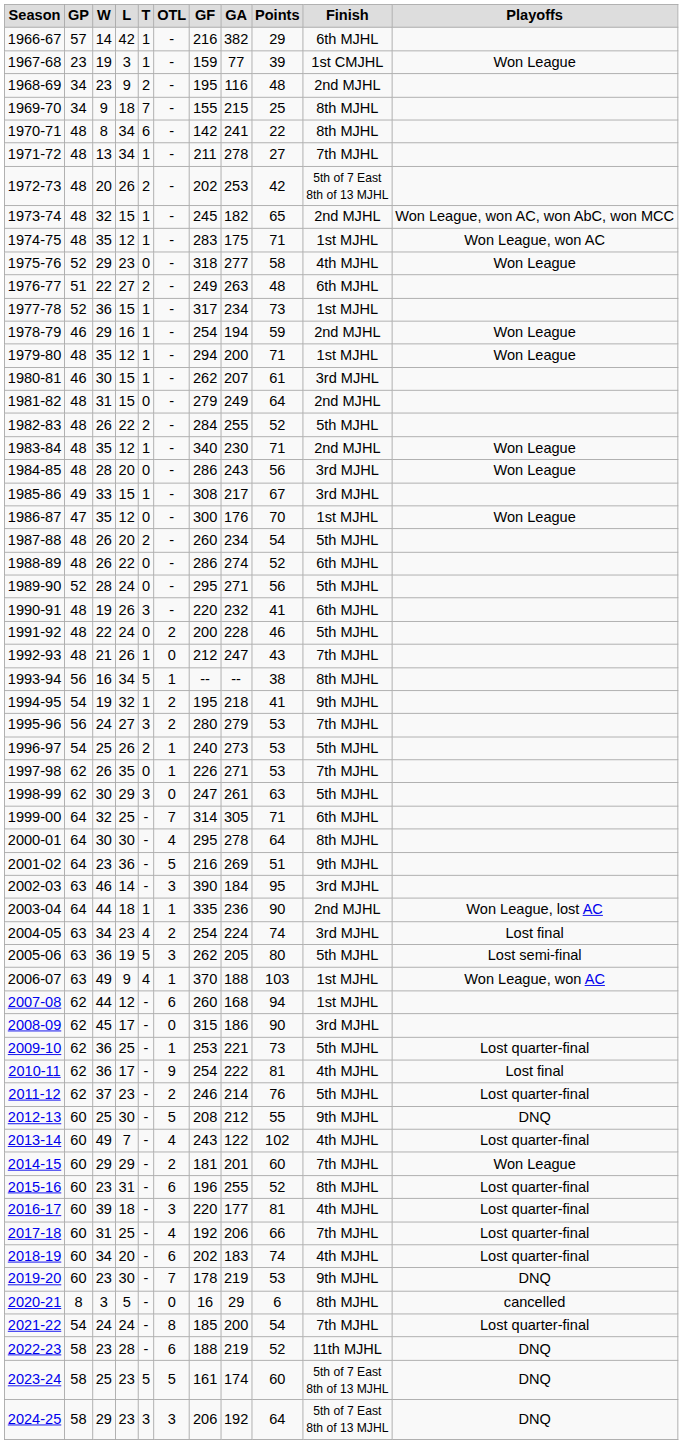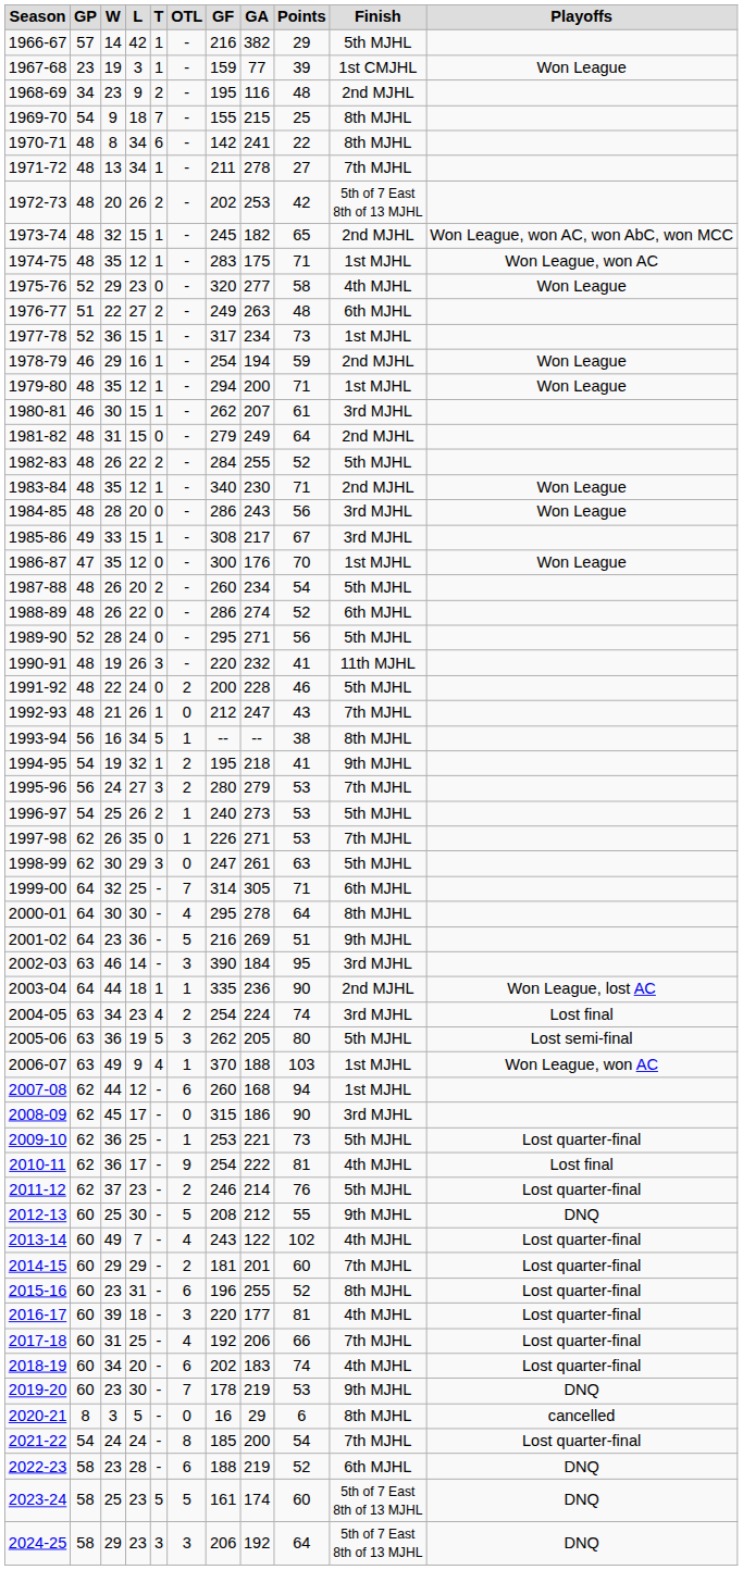 <table class="wikitable">
 <tr align="center"  bgcolor="#dddddd">
 <td><strong>Season</strong></td>
 <td><strong>GP </strong></td>
 <td><strong> W </strong></td>
 <td><strong> L </strong></td>
 <td><strong> T </strong></td>
 <td><strong>OTL</strong></td>
 <td><strong>GF </strong></td>
 <td><strong>GA </strong></td>
 <td><strong>Points</strong></td>
 <td><strong>Finish</strong></td>
 <td><strong>Playoffs</strong></td>
 </tr>
 <tr align="center">
 <td>1966-67</td>
 <td>57</td>
 <td>14</td>
 <td>42</td>
 <td>1</td>
 <td>-</td>
 <td>216</td>
 <td>382</td>
 <td>29</td>
-<td>6th MJHL</td>
+<td>5th MJHL</td>
 <td></td>
 </tr>
 <tr align="center">
 <td>1967-68</td>
 <td>23</td>
 <td>19</td>
 <td>3</td>
 <td>1</td>
 <td>-</td>
 <td>159</td>
 <td>77</td>
 <td>39</td>
 <td>1st CMJHL</td>
 <td>Won League</td>
 </tr>
 <tr align="center">
 <td>1968-69</td>
 <td>34</td>
 <td>23</td>
 <td>9</td>
 <td>2</td>
 <td>-</td>
 <td>195</td>
 <td>116</td>
 <td>48</td>
 <td>2nd MJHL</td>
 <td></td>
 </tr>
 <tr align="center">
 <td>1969-70</td>
-<td>34</td>
+<td>54</td>
 <td>9</td>
 <td>18</td>
 <td>7</td>
 <td>-</td>
 <td>155</td>
 <td>215</td>
 <td>25</td>
 <td>8th MJHL</td>
 <td></td>
 </tr>
 <tr align="center">
 <td>1970-71</td>
 <td>48</td>
 <td>8</td>
 <td>34</td>
 <td>6</td>
 <td>-</td>
 <td>142</td>
 <td>241</td>
 <td>22</td>
 <td>8th MJHL</td>
 <td></td>
 </tr>
 <tr align="center">
 <td>1971-72</td>
 <td>48</td>
 <td>13</td>
 <td>34</td>
 <td>1</td>
 <td>-</td>
 <td>211</td>
 <td>278</td>
 <td>27</td>
 <td>7th MJHL</td>
 <td></td>
 </tr>
 <tr align="center">
 <td>1972-73</td>
 <td>48</td>
 <td>20</td>
 <td>26</td>
 <td>2</td>
 <td>-</td>
 <td>202</td>
 <td>253</td>
 <td>42</td>
 <td><small>5th of 7 East<br>8th of 13 MJHL</small></td>
 <td></td>
 </tr>
 <tr align="center">
 <td>1973-74</td>
 <td>48</td>
 <td>32</td>
 <td>15</td>
 <td>1</td>
 <td>-</td>
 <td>245</td>
 <td>182</td>
 <td>65</td>
 <td>2nd MJHL</td>
 <td>Won League, won AC, won AbC, won MCC</td>
 </tr>
 <tr align="center">
 <td>1974-75</td>
 <td>48</td>
 <td>35</td>
 <td>12</td>
 <td>1</td>
 <td>-</td>
 <td>283</td>
 <td>175</td>
 <td>71</td>
 <td>1st MJHL</td>
 <td>Won League, won AC</td>
 </tr>
 <tr align="center">
 <td>1975-76</td>
 <td>52</td>
 <td>29</td>
 <td>23</td>
 <td>0</td>
 <td>-</td>
-<td>318</td>
+<td>320</td>
 <td>277</td>
 <td>58</td>
 <td>4th MJHL</td>
 <td>Won League</td>
 </tr>
 <tr align="center">
 <td>1976-77</td>
 <td>51</td>
 <td>22</td>
 <td>27</td>
 <td>2</td>
 <td>-</td>
 <td>249</td>
 <td>263</td>
 <td>48</td>
 <td>6th MJHL</td>
 <td></td>
 </tr>
 <tr align="center">
 <td>1977-78</td>
 <td>52</td>
 <td>36</td>
 <td>15</td>
 <td>1</td>
 <td>-</td>
 <td>317</td>
 <td>234</td>
 <td>73</td>
 <td>1st MJHL</td>
 <td></td>
 </tr>
 <tr align="center">
 <td>1978-79</td>
 <td>46</td>
 <td>29</td>
 <td>16</td>
 <td>1</td>
 <td>-</td>
 <td>254</td>
 <td>194</td>
 <td>59</td>
 <td>2nd MJHL</td>
 <td>Won League</td>
 </tr>
 <tr align="center">
 <td>1979-80</td>
 <td>48</td>
 <td>35</td>
 <td>12</td>
 <td>1</td>
 <td>-</td>
 <td>294</td>
 <td>200</td>
 <td>71</td>
 <td>1st MJHL</td>
 <td>Won League</td>
 </tr>
 <tr align="center">
 <td>1980-81</td>
 <td>46</td>
 <td>30</td>
 <td>15</td>
 <td>1</td>
 <td>-</td>
 <td>262</td>
 <td>207</td>
 <td>61</td>
 <td>3rd MJHL</td>
 <td></td>
 </tr>
 <tr align="center">
 <td>1981-82</td>
 <td>48</td>
 <td>31</td>
 <td>15</td>
 <td>0</td>
 <td>-</td>
 <td>279</td>
 <td>249</td>
 <td>64</td>
 <td>2nd MJHL</td>
 <td></td>
 </tr>
 <tr align="center">
 <td>1982-83</td>
 <td>48</td>
 <td>26</td>
 <td>22</td>
 <td>2</td>
 <td>-</td>
 <td>284</td>
 <td>255</td>
 <td>52</td>
 <td>5th MJHL</td>
 <td></td>
 </tr>
 <tr align="center">
 <td>1983-84</td>
 <td>48</td>
 <td>35</td>
 <td>12</td>
 <td>1</td>
 <td>-</td>
 <td>340</td>
 <td>230</td>
 <td>71</td>
 <td>2nd MJHL</td>
 <td>Won League</td>
 </tr>
 <tr align="center">
 <td>1984-85</td>
 <td>48</td>
 <td>28</td>
 <td>20</td>
 <td>0</td>
 <td>-</td>
 <td>286</td>
 <td>243</td>
 <td>56</td>
 <td>3rd MJHL</td>
 <td>Won League</td>
 </tr>
 <tr align="center">
 <td>1985-86</td>
 <td>49</td>
 <td>33</td>
 <td>15</td>
 <td>1</td>
 <td>-</td>
 <td>308</td>
 <td>217</td>
 <td>67</td>
 <td>3rd MJHL</td>
 <td></td>
 </tr>
 <tr align="center">
 <td>1986-87</td>
 <td>47</td>
 <td>35</td>
 <td>12</td>
 <td>0</td>
 <td>-</td>
 <td>300</td>
 <td>176</td>
 <td>70</td>
 <td>1st MJHL</td>
 <td>Won League</td>
 </tr>
 <tr align="center">
 <td>1987-88</td>
 <td>48</td>
 <td>26</td>
 <td>20</td>
 <td>2</td>
 <td>-</td>
 <td>260</td>
 <td>234</td>
 <td>54</td>
 <td>5th MJHL</td>
 <td></td>
 </tr>
 <tr align="center">
 <td>1988-89</td>
 <td>48</td>
 <td>26</td>
 <td>22</td>
 <td>0</td>
 <td>-</td>
 <td>286</td>
 <td>274</td>
 <td>52</td>
 <td>6th MJHL</td>
 <td></td>
 </tr>
 <tr align="center">
 <td>1989-90</td>
 <td>52</td>
 <td>28</td>
 <td>24</td>
 <td>0</td>
 <td>-</td>
 <td>295</td>
 <td>271</td>
 <td>56</td>
 <td>5th MJHL</td>
 <td></td>
 </tr>
 <tr align="center">
 <td>1990-91</td>
 <td>48</td>
 <td>19</td>
 <td>26</td>
 <td>3</td>
 <td>-</td>
 <td>220</td>
 <td>232</td>
 <td>41</td>
-<td>6th MJHL</td>
+<td>11th MJHL</td>
 <td></td>
 </tr>
 <tr align="center">
 <td>1991-92</td>
 <td>48</td>
 <td>22</td>
 <td>24</td>
 <td>0</td>
 <td>2</td>
 <td>200</td>
 <td>228</td>
 <td>46</td>
 <td>5th MJHL</td>
 <td></td>
 </tr>
 <tr align="center">
 <td>1992-93</td>
 <td>48</td>
 <td>21</td>
 <td>26</td>
 <td>1</td>
 <td>0</td>
 <td>212</td>
 <td>247</td>
 <td>43</td>
 <td>7th MJHL</td>
 <td></td>
 </tr>
 <tr align="center">
 <td>1993-94</td>
 <td>56</td>
 <td>16</td>
 <td>34</td>
 <td>5</td>
 <td>1</td>
 <td>--</td>
 <td>--</td>
 <td>38</td>
 <td>8th MJHL</td>
 <td></td>
 </tr>
 <tr align="center">
 <td>1994-95</td>
 <td>54</td>
 <td>19</td>
 <td>32</td>
 <td>1</td>
 <td>2</td>
 <td>195</td>
 <td>218</td>
 <td>41</td>
 <td>9th MJHL</td>
 <td></td>
 </tr>
 <tr align="center">
 <td>1995-96</td>
 <td>56</td>
 <td>24</td>
 <td>27</td>
 <td>3</td>
 <td>2</td>
 <td>280</td>
 <td>279</td>
 <td>53</td>
 <td>7th MJHL</td>
 <td></td>
 </tr>
 <tr align="center">
 <td>1996-97</td>
 <td>54</td>
 <td>25</td>
 <td>26</td>
 <td>2</td>
 <td>1</td>
 <td>240</td>
 <td>273</td>
 <td>53</td>
 <td>5th MJHL</td>
 <td></td>
 </tr>
 <tr align="center">
 <td>1997-98</td>
 <td>62</td>
 <td>26</td>
 <td>35</td>
 <td>0</td>
 <td>1</td>
 <td>226</td>
 <td>271</td>
 <td>53</td>
 <td>7th MJHL</td>
 <td></td>
 </tr>
 <tr align="center">
 <td>1998-99</td>
 <td>62</td>
 <td>30</td>
 <td>29</td>
 <td>3</td>
 <td>0</td>
 <td>247</td>
 <td>261</td>
 <td>63</td>
 <td>5th MJHL</td>
 <td></td>
 </tr>
 <tr align="center">
 <td>1999-00</td>
 <td>64</td>
 <td>32</td>
 <td>25</td>
 <td>-</td>
 <td>7</td>
 <td>314</td>
 <td>305</td>
 <td>71</td>
 <td>6th MJHL</td>
 <td></td>
 </tr>
 <tr align="center">
 <td>2000-01</td>
 <td>64</td>
 <td>30</td>
 <td>30</td>
 <td>-</td>
 <td>4</td>
 <td>295</td>
 <td>278</td>
 <td>64</td>
 <td>8th MJHL</td>
 <td></td>
 </tr>
 <tr align="center">
 <td>2001-02</td>
 <td>64</td>
 <td>23</td>
 <td>36</td>
 <td>-</td>
 <td>5</td>
 <td>216</td>
 <td>269</td>
 <td>51</td>
 <td>9th MJHL</td>
 <td></td>
 </tr>
 <tr align="center">
 <td>2002-03</td>
 <td>63</td>
 <td>46</td>
 <td>14</td>
 <td>-</td>
 <td>3</td>
 <td>390</td>
 <td>184</td>
 <td>95</td>
 <td>3rd MJHL</td>
 <td></td>
 </tr>
 <tr align="center">
 <td>2003-04</td>
 <td>64</td>
 <td>44</td>
 <td>18</td>
 <td>1</td>
 <td>1</td>
 <td>335</td>
 <td>236</td>
 <td>90</td>
 <td>2nd MJHL</td>
 <td>Won League, lost <a href='#'>AC</a></td>
 </tr>
 <tr align="center">
 <td>2004-05</td>
 <td>63</td>
 <td>34</td>
 <td>23</td>
 <td>4</td>
 <td>2</td>
 <td>254</td>
 <td>224</td>
 <td>74</td>
 <td>3rd MJHL</td>
 <td>Lost final</td>
 </tr>
 <tr align="center">
 <td>2005-06</td>
 <td>63</td>
 <td>36</td>
 <td>19</td>
 <td>5</td>
 <td>3</td>
 <td>262</td>
 <td>205</td>
 <td>80</td>
 <td>5th MJHL</td>
 <td>Lost semi-final</td>
 </tr>
 <tr align="center">
 <td>2006-07</td>
 <td>63</td>
 <td>49</td>
 <td>9</td>
 <td>4</td>
 <td>1</td>
 <td>370</td>
 <td>188</td>
 <td>103</td>
 <td>1st MJHL</td>
 <td>Won League, won <a href='#'>AC</a></td>
 </tr>
 <tr align="center">
 <td><a href='#'>2007-08</a></td>
 <td>62</td>
 <td>44</td>
 <td>12</td>
 <td>-</td>
 <td>6</td>
 <td>260</td>
 <td>168</td>
 <td>94</td>
 <td>1st MJHL</td>
 <td></td>
 </tr>
 <tr align="center">
 <td><a href='#'>2008-09</a></td>
 <td>62</td>
 <td>45</td>
 <td>17</td>
 <td>-</td>
 <td>0</td>
 <td>315</td>
 <td>186</td>
 <td>90</td>
 <td>3rd MJHL</td>
 <td></td>
 </tr>
 <tr align="center">
 <td><a href='#'>2009-10</a></td>
 <td>62</td>
 <td>36</td>
 <td>25</td>
 <td>-</td>
 <td>1</td>
 <td>253</td>
 <td>221</td>
 <td>73</td>
 <td>5th MJHL</td>
 <td>Lost quarter-final</td>
 </tr>
 <tr align="center">
 <td><a href='#'>2010-11</a></td>
 <td>62</td>
 <td>36</td>
 <td>17</td>
 <td>-</td>
 <td>9</td>
 <td>254</td>
 <td>222</td>
 <td>81</td>
 <td>4th MJHL</td>
 <td>Lost final</td>
 </tr>
 <tr align="center">
 <td><a href='#'>2011-12</a></td>
 <td>62</td>
 <td>37</td>
 <td>23</td>
 <td>-</td>
 <td>2</td>
 <td>246</td>
 <td>214</td>
 <td>76</td>
 <td>5th MJHL</td>
 <td>Lost quarter-final</td>
 </tr>
 <tr align="center">
 <td><a href='#'>2012-13</a></td>
 <td>60</td>
 <td>25</td>
 <td>30</td>
 <td>-</td>
 <td>5</td>
 <td>208</td>
 <td>212</td>
 <td>55</td>
 <td>9th MJHL</td>
 <td>DNQ</td>
 </tr>
 <tr align="center">
 <td><a href='#'>2013-14</a></td>
 <td>60</td>
 <td>49</td>
 <td>7</td>
 <td>-</td>
 <td>4</td>
 <td>243</td>
 <td>122</td>
 <td>102</td>
 <td>4th MJHL</td>
 <td>Lost quarter-final</td>
 </tr>
 <tr align="center">
 <td><a href='#'>2014-15</a></td>
 <td>60</td>
 <td>29</td>
 <td>29</td>
 <td>-</td>
 <td>2</td>
 <td>181</td>
 <td>201</td>
 <td>60</td>
 <td>7th MJHL</td>
-<td>Won League</td>
+<td>Lost quarter-final</td>
 </tr>
 <tr align="center">
 <td><a href='#'>2015-16</a></td>
 <td>60</td>
 <td>23</td>
 <td>31</td>
 <td>-</td>
 <td>6</td>
 <td>196</td>
 <td>255</td>
 <td>52</td>
 <td>8th MJHL</td>
 <td>Lost quarter-final</td>
 </tr>
 <tr align="center">
 <td><a href='#'>2016-17</a></td>
 <td>60</td>
 <td>39</td>
 <td>18</td>
 <td>-</td>
 <td>3</td>
 <td>220</td>
 <td>177</td>
 <td>81</td>
 <td>4th MJHL</td>
 <td>Lost quarter-final</td>
 </tr>
 <tr align="center">
 <td><a href='#'>2017-18</a></td>
 <td>60</td>
 <td>31</td>
 <td>25</td>
 <td>-</td>
 <td>4</td>
 <td>192</td>
 <td>206</td>
 <td>66</td>
 <td>7th MJHL</td>
 <td>Lost quarter-final</td>
 </tr>
 <tr align="center">
 <td><a href='#'>2018-19</a></td>
 <td>60</td>
 <td>34</td>
 <td>20</td>
 <td>-</td>
 <td>6</td>
 <td>202</td>
 <td>183</td>
 <td>74</td>
 <td>4th MJHL</td>
 <td>Lost quarter-final</td>
 </tr>
 <tr align="center">
 <td><a href='#'>2019-20</a></td>
 <td>60</td>
 <td>23</td>
 <td>30</td>
 <td>-</td>
 <td>7</td>
 <td>178</td>
 <td>219</td>
 <td>53</td>
 <td>9th MJHL</td>
 <td>DNQ</td>
 </tr>
 <tr align="center">
 <td><a href='#'>2020-21</a></td>
 <td>8</td>
 <td>3</td>
 <td>5</td>
 <td>-</td>
 <td>0</td>
 <td>16</td>
 <td>29</td>
 <td>6</td>
 <td>8th MJHL</td>
 <td>cancelled</td>
 </tr>
 <tr align="center">
 <td><a href='#'>2021-22</a></td>
 <td>54</td>
 <td>24</td>
 <td>24</td>
 <td>-</td>
 <td>8</td>
 <td>185</td>
 <td>200</td>
 <td>54</td>
 <td>7th MJHL</td>
 <td>Lost quarter-final</td>
 </tr>
 <tr align="center">
 <td><a href='#'>2022-23</a></td>
 <td>58</td>
 <td>23</td>
 <td>28</td>
 <td>-</td>
 <td>6</td>
 <td>188</td>
 <td>219</td>
 <td>52</td>
-<td>11th MJHL</td>
+<td>6th MJHL</td>
 <td>DNQ</td>
 </tr>
 <tr align="center">
 <td><a href='#'>2023-24</a></td>
 <td>58</td>
 <td>25</td>
 <td>23</td>
 <td>5</td>
 <td>5</td>
 <td>161</td>
 <td>174</td>
 <td>60</td>
 <td><small>5th of 7 East<br>8th of 13 MJHL</small></td>
 <td>DNQ</td>
 </tr>
 <tr align="center">
 <td><a href='#'>2024-25</a></td>
 <td>58</td>
 <td>29</td>
 <td>23</td>
 <td>3</td>
 <td>3</td>
 <td>206</td>
 <td>192</td>
 <td>64</td>
 <td><small>5th of 7 East<br>8th of 13 MJHL</small></td>
 <td>DNQ</td>
 </tr>
 </table>
